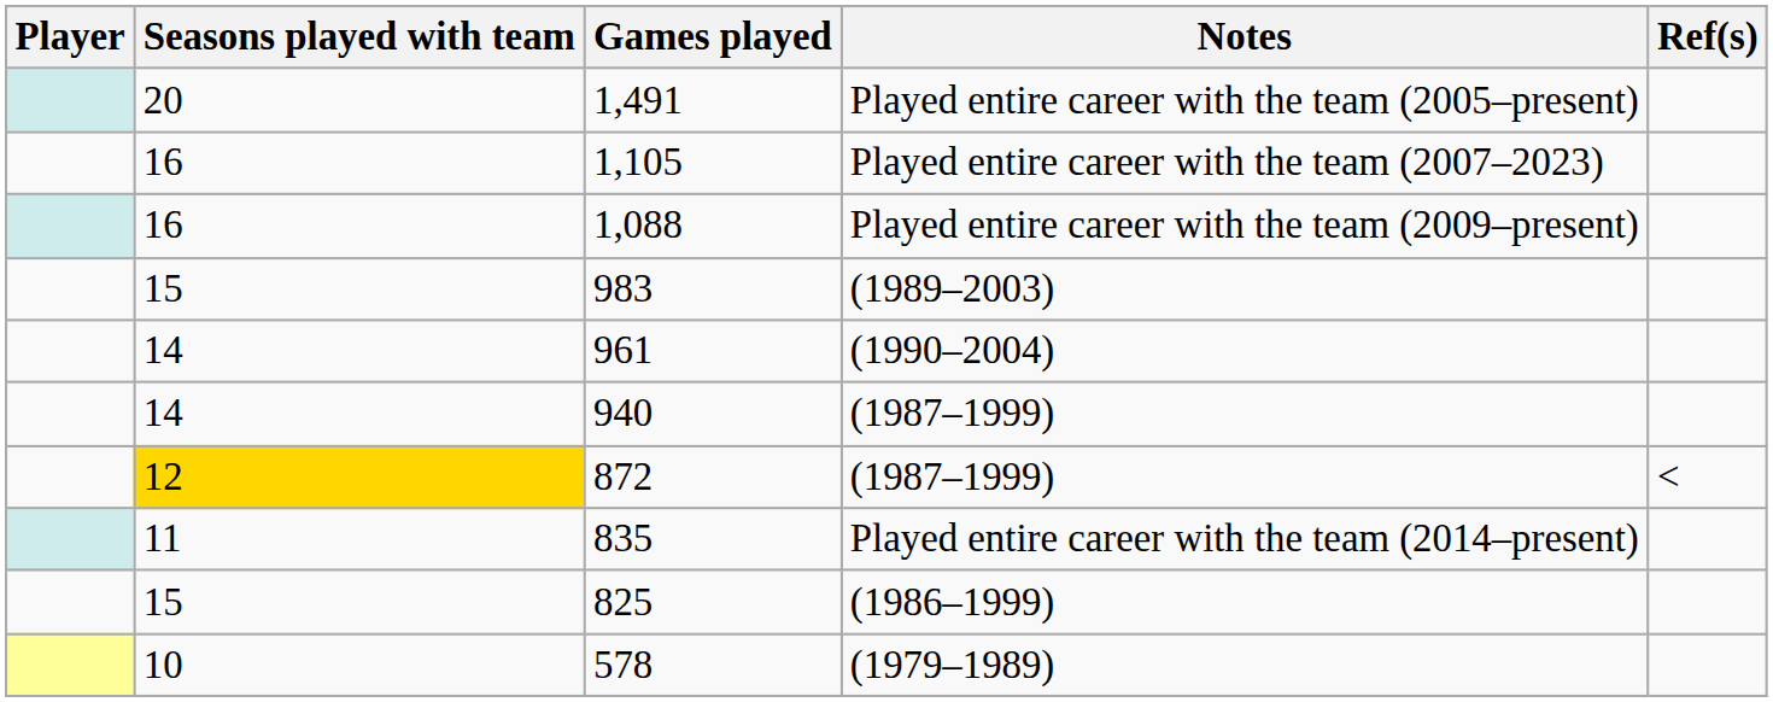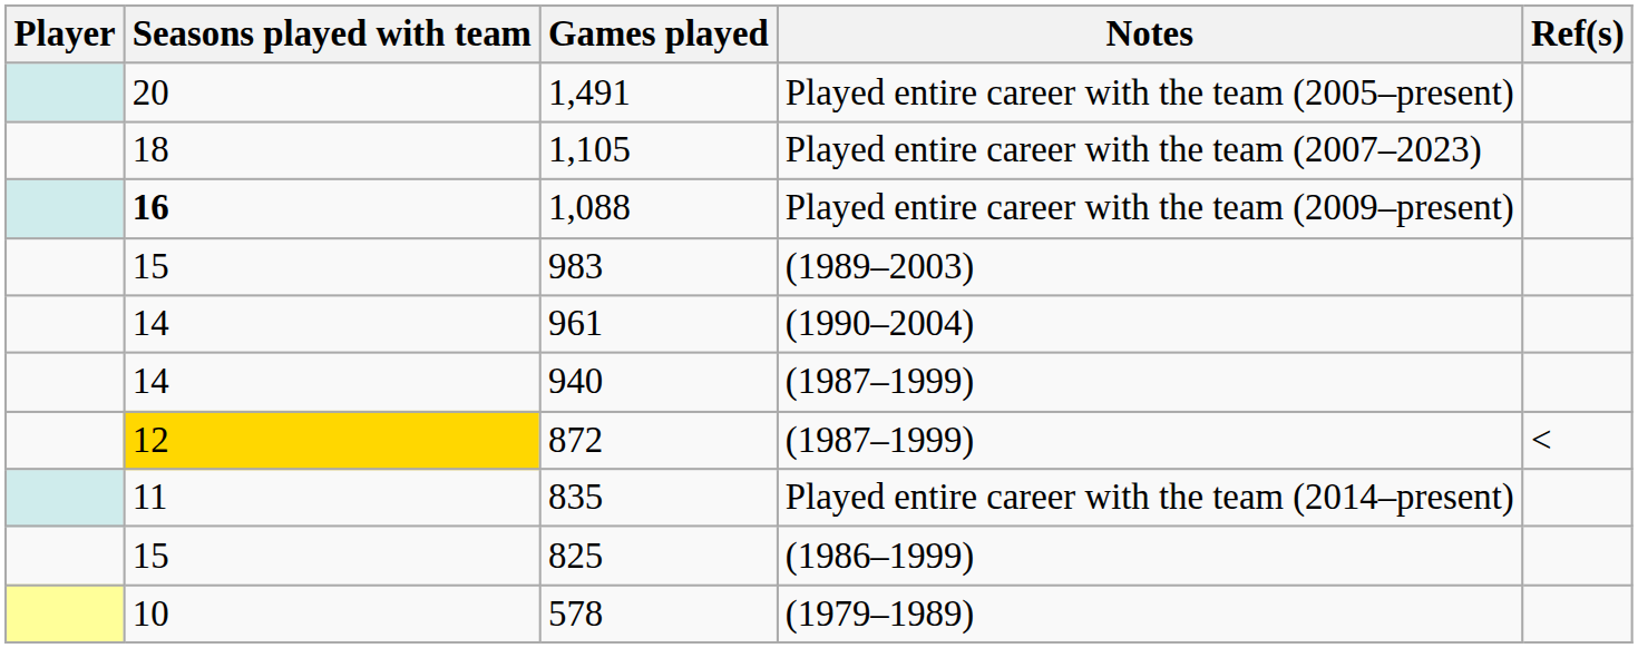 <table class="wikitable sortable plainrowheaders">
 <tr>
 <th scope="col">Player</th>
 <th scope="col">Seasons played with team</th>
 <th scope="col">Games played</th>
 <th scope="col">Notes</th>
 <th scope="col" class="unsortable">Ref(s)</th>
 </tr>
 <tr>
 <td style="background:#CFECEC"></td>
 <td>20</td>
 <td>1,491</td>
 <td>Played entire career with the team (2005–present)</td>
 <td></td>
 </tr>
 <tr>
 <td></td>
-<td>16</td>
+<td>18</td>
 <td>1,105</td>
 <td>Played entire career with the team (2007–2023)</td>
 <td></td>
 </tr>
 <tr>
 <td style="background:#CFECEC"></td>
-<td>16</td>
+<td><strong>16</strong></td>
 <td>1,088</td>
 <td>Played entire career with the team (2009–present)</td>
 <td></td>
 </tr>
 <tr>
 <td></td>
 <td>15</td>
 <td>983</td>
 <td>(1989–2003)</td>
 <td></td>
 </tr>
 <tr>
 <td></td>
 <td>14</td>
 <td>961</td>
 <td>(1990–2004)</td>
 <td></td>
 </tr>
 <tr>
 <td></td>
 <td>14</td>
 <td>940</td>
 <td>(1987–1999)</td>
 <td></td>
 </tr>
 <tr>
 <td></td>
 <td style="background: gold;">12</td>
 <td>872</td>
 <td>(1987–1999)</td>
 <td><</td>
 </tr>
 <tr>
 <td style="background:#CFECEC"></td>
 <td>11</td>
 <td>835</td>
 <td>Played entire career with the team (2014–present)</td>
 <td></td>
 </tr>
 <tr>
 <td></td>
 <td>15</td>
 <td>825</td>
 <td>(1986–1999)</td>
 <td></td>
 </tr>
 <tr>
 <td style="background:#FFFF99"></td>
 <td>10</td>
 <td>578</td>
 <td>(1979–1989)</td>
 <td></td>
 </tr>
 </table>
